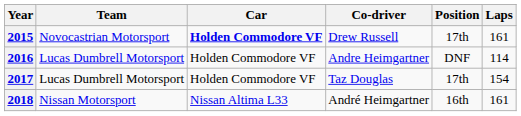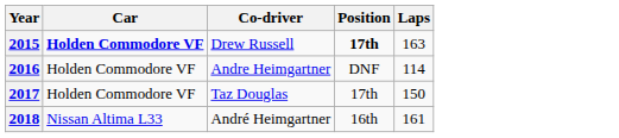 <table class="wikitable" style="font-size: 95%;">
 <tr>
 <th>Year</th>
-<th>Team</th>
 <th>Car</th>
 <th>Co-driver</th>
 <th>Position</th>
 <th>Laps</th>
 </tr>
 <tr>
 <th><a href='#'>2015</a></th>
-<td><a href='#'>Novocastrian Motorsport</a></td>
 <td><strong><a href='#'>Holden Commodore VF</a></strong></td>
 <td> <a href='#'>Drew Russell</a></td>
-<td align="center">17th</td>
-<td align="center">161</td>
+<td align="center"><strong>17th</strong></td>
+<td align="center">163</td>
 </tr>
 <tr>
 <th><a href='#'>2016</a></th>
-<td><a href='#'>Lucas Dumbrell Motorsport</a></td>
 <td>Holden Commodore VF</td>
 <td> <a href='#'>Andre Heimgartner</a></td>
 <td align="center">DNF</td>
 <td align="center">114</td>
 </tr>
 <tr>
 <th><a href='#'>2017</a></th>
-<td>Lucas Dumbrell Motorsport</td>
 <td>Holden Commodore VF</td>
 <td> <a href='#'>Taz Douglas</a></td>
 <td align="center">17th</td>
-<td align="center">154</td>
+<td align="center">150</td>
 </tr>
 <tr>
 <th><a href='#'>2018</a></th>
-<td><a href='#'>Nissan Motorsport</a></td>
 <td><a href='#'>Nissan Altima L33</a></td>
 <td> André Heimgartner</td>
 <td align="center">16th</td>
 <td align="center">161</td>
 </tr>
 </table>
